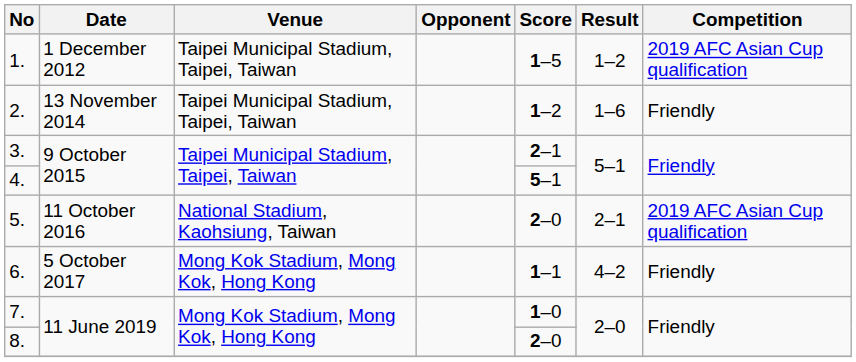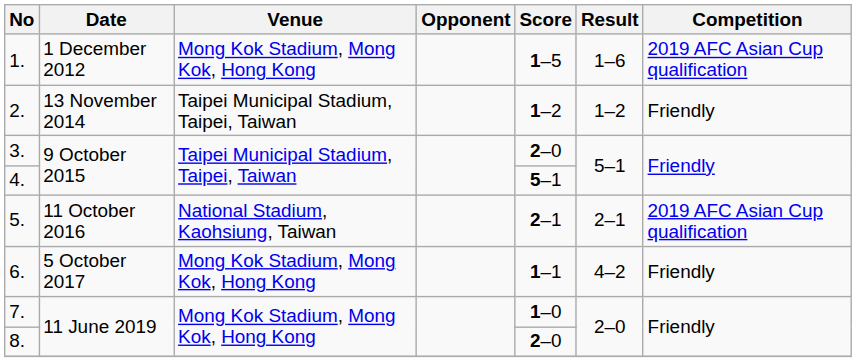 <table class="wikitable" style="font-size:85%;">
 <tr>
 <th>No</th>
 <th>Date</th>
 <th>Venue</th>
 <th>Opponent</th>
 <th>Score</th>
 <th>Result</th>
 <th>Competition</th>
 </tr>
 <tr>
 <td>1.</td>
 <td>1 December 2012</td>
-<td>Taipei Municipal Stadium, Taipei, Taiwan</td>
+<td><a href='#'>Mong Kok Stadium</a>, <a href='#'>Mong Kok</a>, <a href='#'>Hong Kong</a></td>
 <td></td>
 <td align=center><strong>1</strong>–5</td>
-<td align=center>1–2</td>
+<td align=center>1–6</td>
 <td><a href='#'>2019 AFC Asian Cup qualification</a></td>
 </tr>
 <tr>
 <td>2.</td>
 <td>13 November 2014</td>
 <td>Taipei Municipal Stadium, Taipei, Taiwan</td>
 <td></td>
 <td align=center><strong>1</strong>–2</td>
-<td align=center>1–6</td>
+<td align=center>1–2</td>
 <td>Friendly</td>
 </tr>
 <tr>
 <td>3.</td>
 <td rowspan="2">9 October 2015</td>
 <td rowspan="2"><a href='#'>Taipei Municipal Stadium</a>, <a href='#'>Taipei</a>, <a href='#'>Taiwan</a></td>
 <td rowspan="2"></td>
-<td align=center><strong>2</strong>–1</td>
+<td align=center><strong>2</strong>–0</td>
 <td rowspan="2" style="text-align:center">5–1</td>
 <td rowspan="2"><a href='#'>Friendly</a></td>
 </tr>
 <tr>
 <td>4.</td>
 <td align=center><strong>5</strong>–1</td>
 </tr>
 <tr>
 <td>5.</td>
 <td>11 October 2016</td>
 <td><a href='#'>National Stadium</a>, <a href='#'>Kaohsiung</a>, Taiwan</td>
 <td></td>
-<td align=center><strong>2</strong>–0</td>
+<td align=center><strong>2</strong>–1</td>
 <td align=center>2–1</td>
 <td><a href='#'>2019 AFC Asian Cup qualification</a></td>
 </tr>
 <tr>
 <td>6.</td>
 <td>5 October 2017</td>
 <td><a href='#'>Mong Kok Stadium</a>, <a href='#'>Mong Kok</a>, <a href='#'>Hong Kong</a></td>
 <td></td>
 <td align=center><strong>1</strong>–1</td>
 <td align=center>4–2</td>
 <td>Friendly</td>
 </tr>
 <tr>
 <td>7.</td>
 <td rowspan="2">11 June 2019</td>
 <td rowspan="2"><a href='#'>Mong Kok Stadium</a>, <a href='#'>Mong Kok</a>, <a href='#'>Hong Kong</a></td>
 <td rowspan="2"></td>
 <td align=center><strong>1</strong>–0</td>
 <td rowspan="2" style="text-align:center">2–0</td>
 <td rowspan="2">Friendly</td>
 </tr>
 <tr>
 <td>8.</td>
 <td align=center><strong>2</strong>–0</td>
 </tr>
 <tr>
 </tr>
 </table>
